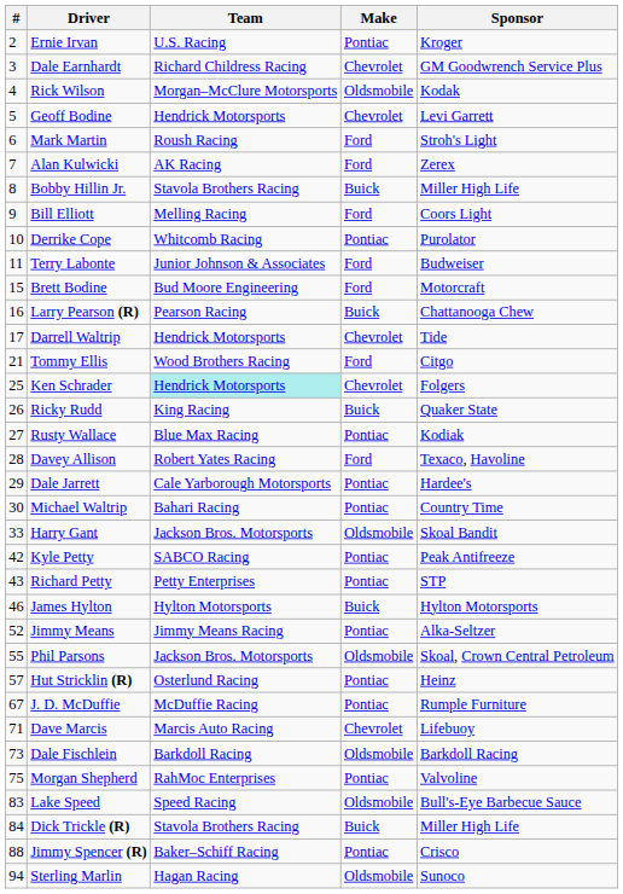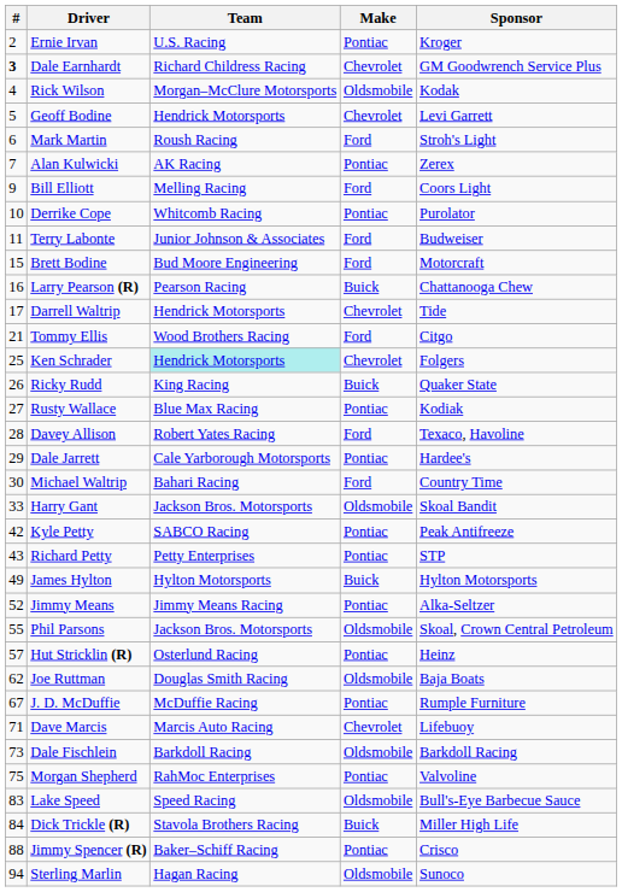 <table class="wikitable" style="font-size:95%">
 <tr>
 <th>#</th>
 <th>Driver</th>
 <th>Team</th>
 <th>Make</th>
 <th>Sponsor</th>
 </tr>
 <tr>
 <td>2</td>
 <td><a href='#'>Ernie Irvan</a></td>
 <td><a href='#'>U.S. Racing</a></td>
 <td><a href='#'>Pontiac</a></td>
 <td><a href='#'>Kroger</a></td>
 </tr>
 <tr>
-<td>3</td>
+<td><strong>3</strong></td>
 <td><a href='#'>Dale Earnhardt</a></td>
 <td><a href='#'>Richard Childress Racing</a></td>
 <td><a href='#'>Chevrolet</a></td>
 <td><a href='#'>GM Goodwrench Service Plus</a></td>
 </tr>
 <tr>
 <td>4</td>
 <td><a href='#'>Rick Wilson</a></td>
 <td><a href='#'>Morgan–McClure Motorsports</a></td>
 <td><a href='#'>Oldsmobile</a></td>
 <td><a href='#'>Kodak</a></td>
 </tr>
 <tr>
 <td>5</td>
 <td><a href='#'>Geoff Bodine</a></td>
 <td><a href='#'>Hendrick Motorsports</a></td>
 <td><a href='#'>Chevrolet</a></td>
 <td><a href='#'>Levi Garrett</a></td>
 </tr>
 <tr>
 <td>6</td>
 <td><a href='#'>Mark Martin</a></td>
 <td><a href='#'>Roush Racing</a></td>
 <td><a href='#'>Ford</a></td>
 <td><a href='#'>Stroh's Light</a></td>
 </tr>
 <tr>
 <td>7</td>
 <td><a href='#'>Alan Kulwicki</a></td>
 <td><a href='#'>AK Racing</a></td>
-<td><a href='#'>Ford</a></td>
+<td><a href='#'>Pontiac</a></td>
 <td><a href='#'>Zerex</a></td>
-</tr>
-<tr>
-<td>8</td>
-<td><a href='#'>Bobby Hillin Jr.</a></td>
-<td><a href='#'>Stavola Brothers Racing</a></td>
-<td><a href='#'>Buick</a></td>
-<td><a href='#'>Miller High Life</a></td>
 </tr>
 <tr>
 <td>9</td>
 <td><a href='#'>Bill Elliott</a></td>
 <td><a href='#'>Melling Racing</a></td>
 <td><a href='#'>Ford</a></td>
 <td><a href='#'>Coors Light</a></td>
 </tr>
 <tr>
 <td>10</td>
 <td><a href='#'>Derrike Cope</a></td>
 <td><a href='#'>Whitcomb Racing</a></td>
 <td><a href='#'>Pontiac</a></td>
 <td><a href='#'>Purolator</a></td>
 </tr>
 <tr>
 <td>11</td>
 <td><a href='#'>Terry Labonte</a></td>
 <td><a href='#'>Junior Johnson & Associates</a></td>
 <td><a href='#'>Ford</a></td>
 <td><a href='#'>Budweiser</a></td>
 </tr>
 <tr>
 <td>15</td>
 <td><a href='#'>Brett Bodine</a></td>
 <td><a href='#'>Bud Moore Engineering</a></td>
 <td><a href='#'>Ford</a></td>
 <td><a href='#'>Motorcraft</a></td>
 </tr>
 <tr>
 <td>16</td>
 <td><a href='#'>Larry Pearson</a> <strong>(R)</strong></td>
 <td><a href='#'>Pearson Racing</a></td>
 <td><a href='#'>Buick</a></td>
 <td><a href='#'>Chattanooga Chew</a></td>
 </tr>
 <tr>
 <td>17</td>
 <td><a href='#'>Darrell Waltrip</a></td>
 <td><a href='#'>Hendrick Motorsports</a></td>
 <td><a href='#'>Chevrolet</a></td>
 <td><a href='#'>Tide</a></td>
 </tr>
 <tr>
 <td>21</td>
 <td><a href='#'>Tommy Ellis</a></td>
 <td><a href='#'>Wood Brothers Racing</a></td>
 <td><a href='#'>Ford</a></td>
 <td><a href='#'>Citgo</a></td>
 </tr>
 <tr>
 <td>25</td>
 <td><a href='#'>Ken Schrader</a></td>
 <td style="background: paleturquoise;"><a href='#'>Hendrick Motorsports</a></td>
 <td><a href='#'>Chevrolet</a></td>
 <td><a href='#'>Folgers</a></td>
 </tr>
 <tr>
 <td>26</td>
 <td><a href='#'>Ricky Rudd</a></td>
 <td><a href='#'>King Racing</a></td>
 <td><a href='#'>Buick</a></td>
 <td><a href='#'>Quaker State</a></td>
 </tr>
 <tr>
 <td>27</td>
 <td><a href='#'>Rusty Wallace</a></td>
 <td><a href='#'>Blue Max Racing</a></td>
 <td><a href='#'>Pontiac</a></td>
 <td><a href='#'>Kodiak</a></td>
 </tr>
 <tr>
 <td>28</td>
 <td><a href='#'>Davey Allison</a></td>
 <td><a href='#'>Robert Yates Racing</a></td>
 <td><a href='#'>Ford</a></td>
 <td><a href='#'>Texaco</a>, <a href='#'>Havoline</a></td>
 </tr>
 <tr>
 <td>29</td>
 <td><a href='#'>Dale Jarrett</a></td>
 <td><a href='#'>Cale Yarborough Motorsports</a></td>
 <td><a href='#'>Pontiac</a></td>
 <td><a href='#'>Hardee's</a></td>
 </tr>
 <tr>
 <td>30</td>
 <td><a href='#'>Michael Waltrip</a></td>
 <td><a href='#'>Bahari Racing</a></td>
-<td><a href='#'>Pontiac</a></td>
+<td><a href='#'>Ford</a></td>
 <td><a href='#'>Country Time</a></td>
 </tr>
 <tr>
 <td>33</td>
 <td><a href='#'>Harry Gant</a></td>
 <td><a href='#'>Jackson Bros. Motorsports</a></td>
 <td><a href='#'>Oldsmobile</a></td>
 <td><a href='#'>Skoal Bandit</a></td>
 </tr>
 <tr>
 <td>42</td>
 <td><a href='#'>Kyle Petty</a></td>
 <td><a href='#'>SABCO Racing</a></td>
 <td><a href='#'>Pontiac</a></td>
 <td><a href='#'>Peak Antifreeze</a></td>
 </tr>
 <tr>
 <td>43</td>
 <td><a href='#'>Richard Petty</a></td>
 <td><a href='#'>Petty Enterprises</a></td>
 <td><a href='#'>Pontiac</a></td>
 <td><a href='#'>STP</a></td>
 </tr>
 <tr>
-<td>46</td>
+<td>49</td>
 <td><a href='#'>James Hylton</a></td>
 <td><a href='#'>Hylton Motorsports</a></td>
 <td><a href='#'>Buick</a></td>
 <td><a href='#'>Hylton Motorsports</a></td>
 </tr>
 <tr>
 <td>52</td>
 <td><a href='#'>Jimmy Means</a></td>
 <td><a href='#'>Jimmy Means Racing</a></td>
 <td><a href='#'>Pontiac</a></td>
 <td><a href='#'>Alka-Seltzer</a></td>
 </tr>
 <tr>
 <td>55</td>
 <td><a href='#'>Phil Parsons</a></td>
 <td><a href='#'>Jackson Bros. Motorsports</a></td>
 <td><a href='#'>Oldsmobile</a></td>
 <td><a href='#'>Skoal</a>, <a href='#'>Crown Central Petroleum</a></td>
 </tr>
 <tr>
 <td>57</td>
 <td><a href='#'>Hut Stricklin</a> <strong>(R)</strong></td>
 <td><a href='#'>Osterlund Racing</a></td>
 <td><a href='#'>Pontiac</a></td>
 <td><a href='#'>Heinz</a></td>
+</tr>
+<tr>
+<td>62</td>
+<td><a href='#'>Joe Ruttman</a></td>
+<td><a href='#'>Douglas Smith Racing</a></td>
+<td><a href='#'>Oldsmobile</a></td>
+<td><a href='#'>Baja Boats</a></td>
 </tr>
 <tr>
 <td>67</td>
 <td><a href='#'>J. D. McDuffie</a></td>
 <td><a href='#'>McDuffie Racing</a></td>
 <td><a href='#'>Pontiac</a></td>
 <td><a href='#'>Rumple Furniture</a></td>
 </tr>
 <tr>
 <td>71</td>
 <td><a href='#'>Dave Marcis</a></td>
 <td><a href='#'>Marcis Auto Racing</a></td>
 <td><a href='#'>Chevrolet</a></td>
 <td><a href='#'>Lifebuoy</a></td>
 </tr>
 <tr>
 <td>73</td>
 <td><a href='#'>Dale Fischlein</a></td>
 <td><a href='#'>Barkdoll Racing</a></td>
 <td><a href='#'>Oldsmobile</a></td>
 <td><a href='#'>Barkdoll Racing</a></td>
 </tr>
 <tr>
 <td>75</td>
 <td><a href='#'>Morgan Shepherd</a></td>
 <td><a href='#'>RahMoc Enterprises</a></td>
 <td><a href='#'>Pontiac</a></td>
 <td><a href='#'>Valvoline</a></td>
 </tr>
 <tr>
 <td>83</td>
 <td><a href='#'>Lake Speed</a></td>
 <td><a href='#'>Speed Racing</a></td>
 <td><a href='#'>Oldsmobile</a></td>
 <td><a href='#'>Bull's-Eye Barbecue Sauce</a></td>
 </tr>
 <tr>
 <td>84</td>
 <td><a href='#'>Dick Trickle</a> <strong>(R)</strong></td>
 <td><a href='#'>Stavola Brothers Racing</a></td>
 <td><a href='#'>Buick</a></td>
 <td><a href='#'>Miller High Life</a></td>
 </tr>
 <tr>
 <td>88</td>
 <td><a href='#'>Jimmy Spencer</a> <strong>(R)</strong></td>
 <td><a href='#'>Baker–Schiff Racing</a></td>
 <td><a href='#'>Pontiac</a></td>
 <td><a href='#'>Crisco</a></td>
 </tr>
 <tr>
 <td>94</td>
 <td><a href='#'>Sterling Marlin</a></td>
 <td><a href='#'>Hagan Racing</a></td>
 <td><a href='#'>Oldsmobile</a></td>
 <td><a href='#'>Sunoco</a></td>
 </tr>
 </table>
